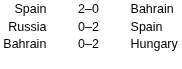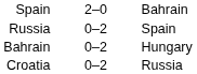 <table style="text-align:center">
 <tr>
 <th width=200></th>
 <th width=100></th>
 <th width=200></th>
 </tr>
 <tr>
 <td align=right flag>Spain</td>
 <td>2–0</td>
 <td align=left>Bahrain</td>
 </tr>
 <tr>
 <td align=right>Russia</td>
 <td>0–2</td>
 <td align=left>Spain</td>
 </tr>
 <tr>
 <td align=right>Bahrain</td>
 <td>0–2</td>
 <td align=left>Hungary</td>
 </tr>
 <tr>
+<td align=right>Croatia</td>
+<td>0–2</td>
+<td align=left>Russia</td>
+</tr>
+<tr>
 </tr>
 </table>
